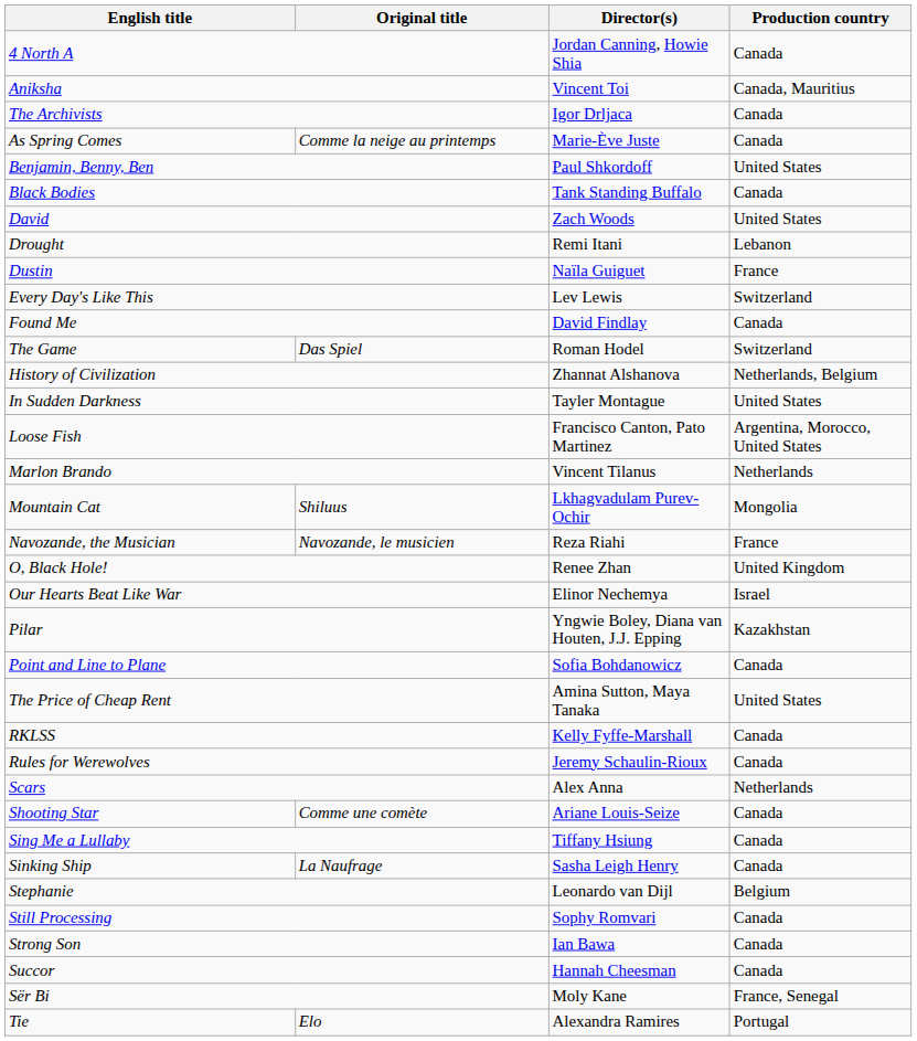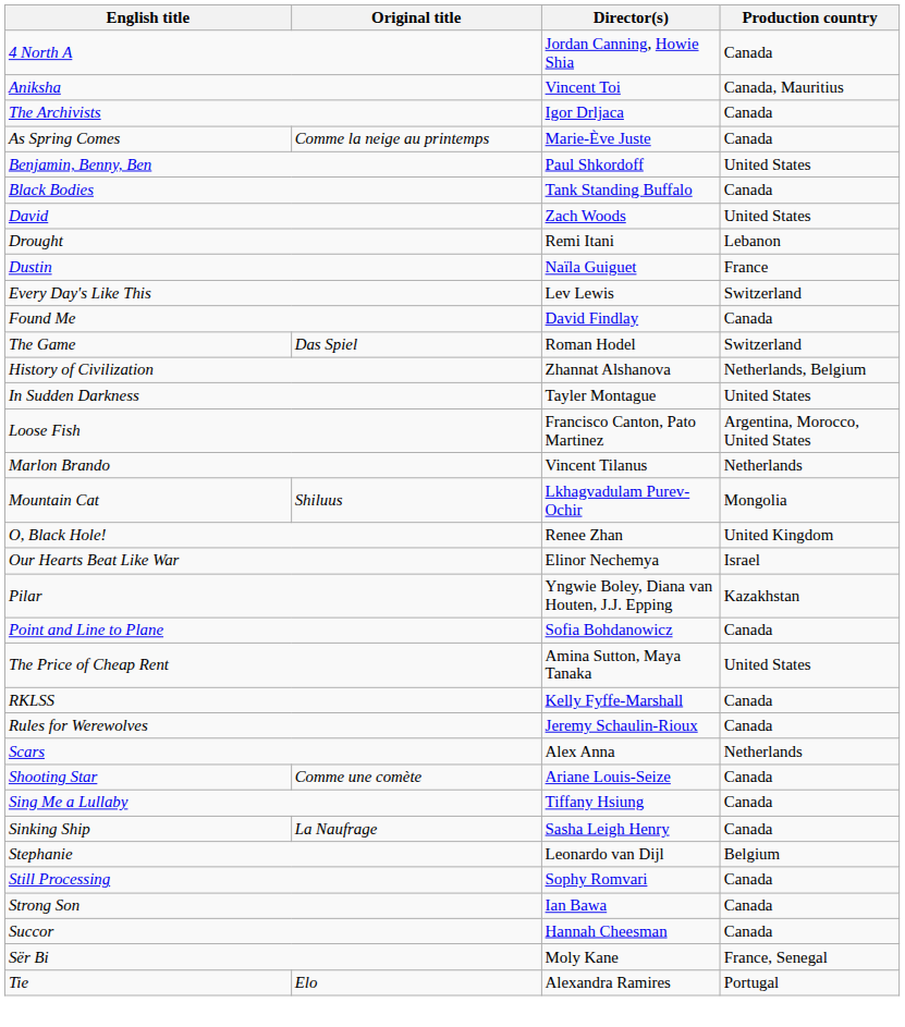 <table class="wikitable" width=100%>
 <tr>
 <th scope="col" width="32%">English title</th>
 <th scope="col" width="28%">Original title</th>
 <th scope="col" width="20%">Director(s)</th>
 <th scope="col" width="20%">Production country</th>
 </tr>
 <tr>
 <td colspan=2><em><a href='#'>4 North A</a></em></td>
 <td><a href='#'>Jordan Canning</a>, <a href='#'>Howie Shia</a></td>
 <td>Canada</td>
 </tr>
 <tr>
 <td colspan=2><em><a href='#'>Aniksha</a></em></td>
 <td><a href='#'>Vincent Toi</a></td>
 <td>Canada, Mauritius</td>
 </tr>
 <tr>
 <td colspan=2><em><a href='#'>The Archivists</a></em></td>
 <td><a href='#'>Igor Drljaca</a></td>
 <td>Canada</td>
 </tr>
 <tr>
 <td><em>As Spring Comes</em></td>
 <td><em>Comme la neige au printemps</em></td>
 <td><a href='#'>Marie-Ève Juste</a></td>
 <td>Canada</td>
 </tr>
 <tr>
 <td colspan=2><em><a href='#'>Benjamin, Benny, Ben</a></em></td>
 <td><a href='#'>Paul Shkordoff</a></td>
 <td>United States</td>
 </tr>
 <tr>
 <td colspan=2><em><a href='#'>Black Bodies</a></em></td>
 <td><a href='#'>Tank Standing Buffalo</a></td>
 <td>Canada</td>
 </tr>
 <tr>
 <td colspan=2><em><a href='#'>David</a></em></td>
 <td><a href='#'>Zach Woods</a></td>
 <td>United States</td>
 </tr>
 <tr>
 <td colspan=2><em>Drought</em></td>
 <td>Remi Itani</td>
 <td>Lebanon</td>
 </tr>
 <tr>
 <td colspan=2><em><a href='#'>Dustin</a></em></td>
 <td><a href='#'>Naïla Guiguet</a></td>
 <td>France</td>
 </tr>
 <tr>
 <td colspan=2><em>Every Day's Like This</em></td>
 <td>Lev Lewis</td>
 <td>Switzerland</td>
 </tr>
 <tr>
 <td colspan=2><em>Found Me</em></td>
 <td><a href='#'>David Findlay</a></td>
 <td>Canada</td>
 </tr>
 <tr>
 <td><em>The Game</em></td>
 <td><em>Das Spiel</em></td>
 <td>Roman Hodel</td>
 <td>Switzerland</td>
 </tr>
 <tr>
 <td colspan=2><em>History of Civilization</em></td>
 <td>Zhannat Alshanova</td>
 <td>Netherlands, Belgium</td>
 </tr>
 <tr>
 <td colspan=2><em>In Sudden Darkness</em></td>
 <td>Tayler Montague</td>
 <td>United States</td>
 </tr>
 <tr>
 <td colspan=2><em>Loose Fish</em></td>
 <td>Francisco Canton, Pato Martinez</td>
 <td>Argentina, Morocco, United States</td>
 </tr>
 <tr>
 <td colspan=2><em>Marlon Brando</em></td>
 <td>Vincent Tilanus</td>
 <td>Netherlands</td>
 </tr>
 <tr>
 <td><em>Mountain Cat</em></td>
 <td><em>Shiluus</em></td>
 <td><a href='#'>Lkhagvadulam Purev-Ochir</a></td>
 <td>Mongolia</td>
 </tr>
 <tr>
-<td><em>Navozande, the Musician</em></td>
-<td><em>Navozande, le musicien</em></td>
-<td>Reza Riahi</td>
-<td>France</td>
-</tr>
-<tr>
 <td colspan=2><em>O, Black Hole!</em></td>
 <td>Renee Zhan</td>
 <td>United Kingdom</td>
 </tr>
 <tr>
 <td colspan=2><em>Our Hearts Beat Like War</em></td>
 <td>Elinor Nechemya</td>
 <td>Israel</td>
 </tr>
 <tr>
 <td colspan=2><em>Pilar</em></td>
 <td>Yngwie Boley, Diana van Houten, J.J. Epping</td>
 <td>Kazakhstan</td>
 </tr>
 <tr>
 <td colspan=2><em><a href='#'>Point and Line to Plane</a></em></td>
 <td><a href='#'>Sofia Bohdanowicz</a></td>
 <td>Canada</td>
 </tr>
 <tr>
 <td colspan=2><em>The Price of Cheap Rent</em></td>
 <td>Amina Sutton, Maya Tanaka</td>
 <td>United States</td>
 </tr>
 <tr>
 <td colspan=2><em>RKLSS</em></td>
 <td><a href='#'>Kelly Fyffe-Marshall</a></td>
 <td>Canada</td>
 </tr>
 <tr>
 <td colspan=2><em>Rules for Werewolves</em></td>
 <td><a href='#'>Jeremy Schaulin-Rioux</a></td>
 <td>Canada</td>
 </tr>
 <tr>
 <td colspan=2><em><a href='#'>Scars</a></em></td>
 <td>Alex Anna</td>
 <td>Netherlands</td>
 </tr>
 <tr>
 <td><em><a href='#'>Shooting Star</a></em></td>
 <td><em>Comme une comète</em></td>
 <td><a href='#'>Ariane Louis-Seize</a></td>
 <td>Canada</td>
 </tr>
 <tr>
 <td colspan=2><em><a href='#'>Sing Me a Lullaby</a></em></td>
 <td><a href='#'>Tiffany Hsiung</a></td>
 <td>Canada</td>
 </tr>
 <tr>
 <td><em>Sinking Ship</em></td>
 <td><em>La Naufrage</em></td>
 <td><a href='#'>Sasha Leigh Henry</a></td>
 <td>Canada</td>
 </tr>
 <tr>
 <td colspan=2><em>Stephanie</em></td>
 <td>Leonardo van Dijl</td>
 <td>Belgium</td>
 </tr>
 <tr>
 <td colspan=2><em><a href='#'>Still Processing</a></em></td>
 <td><a href='#'>Sophy Romvari</a></td>
 <td>Canada</td>
 </tr>
 <tr>
 <td colspan=2><em>Strong Son</em></td>
 <td><a href='#'>Ian Bawa</a></td>
 <td>Canada</td>
 </tr>
 <tr>
 <td colspan=2><em>Succor</em></td>
 <td><a href='#'>Hannah Cheesman</a></td>
 <td>Canada</td>
 </tr>
 <tr>
 <td colspan=2><em>Sër Bi</em></td>
 <td>Moly Kane</td>
 <td>France, Senegal</td>
 </tr>
 <tr>
 <td><em>Tie</em></td>
 <td><em>Elo</em></td>
 <td>Alexandra Ramires</td>
 <td>Portugal</td>
 </tr>
 </table>
